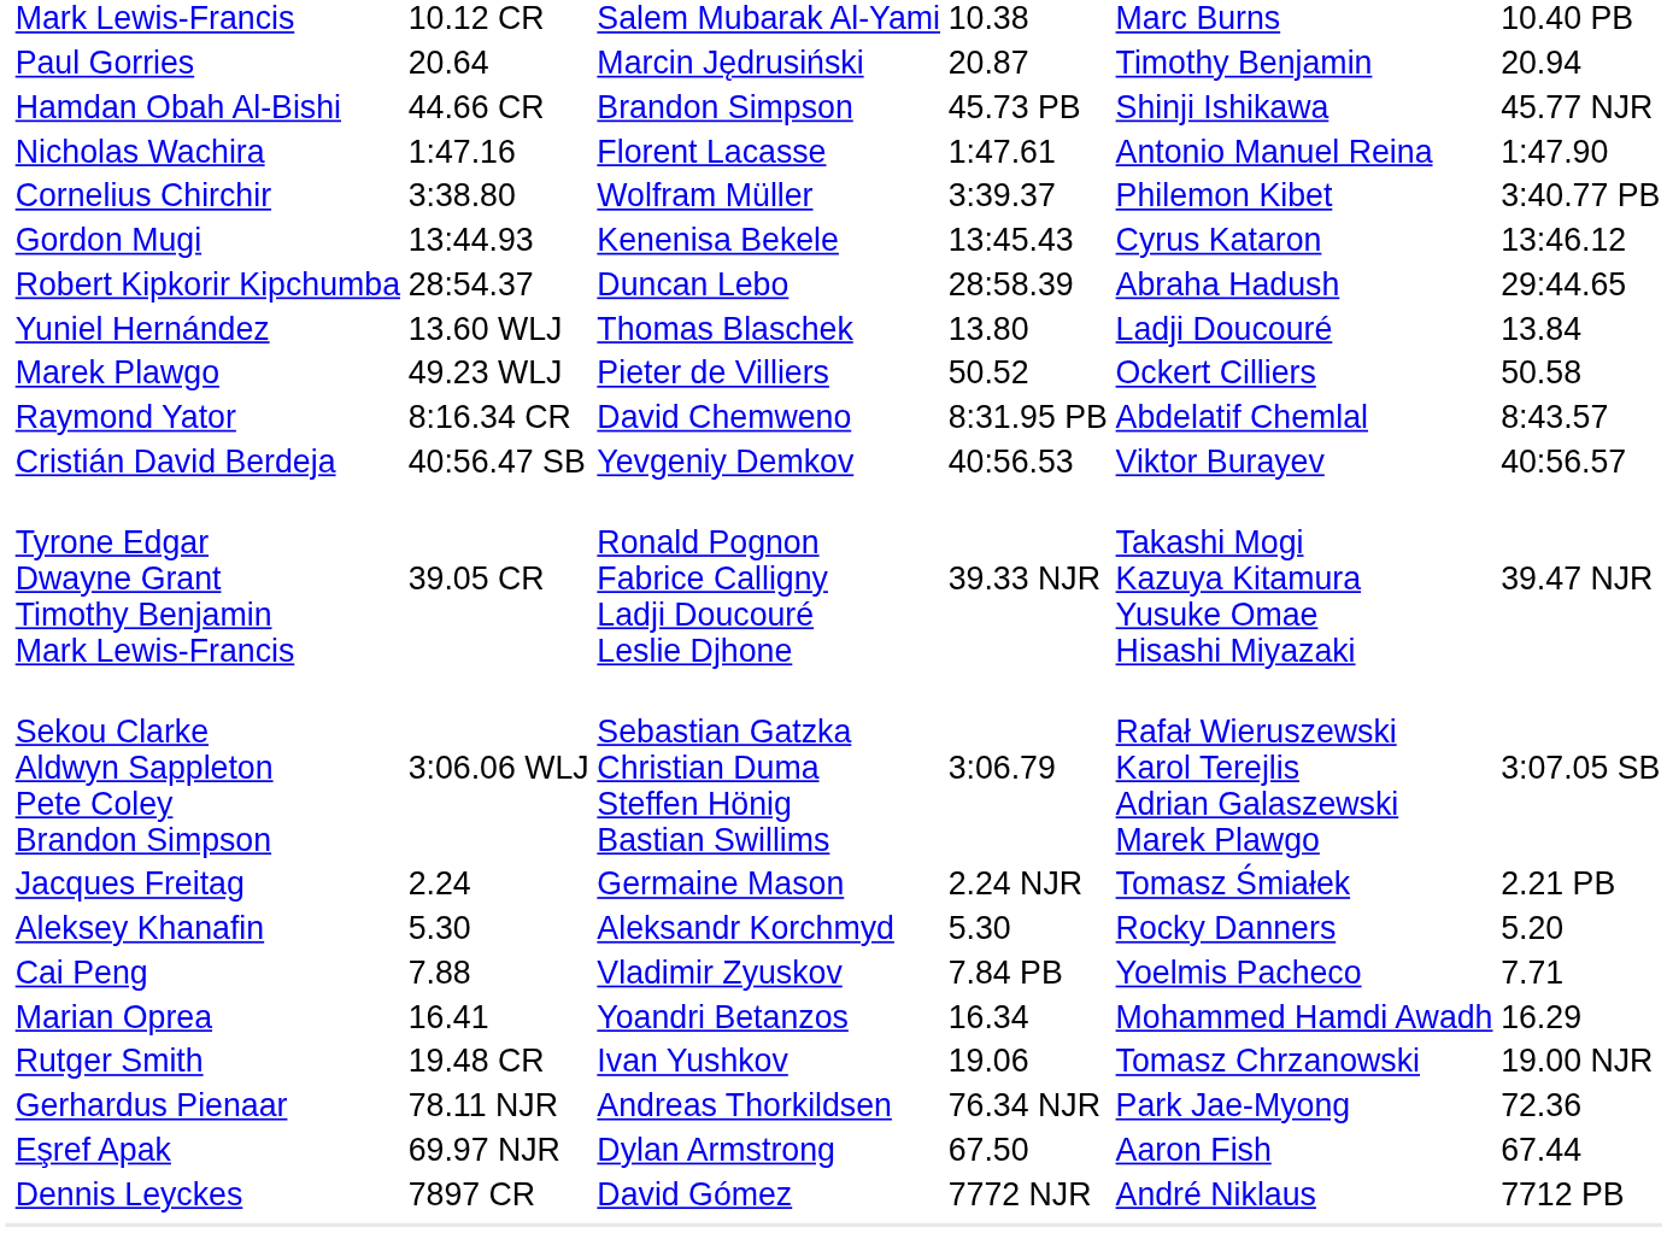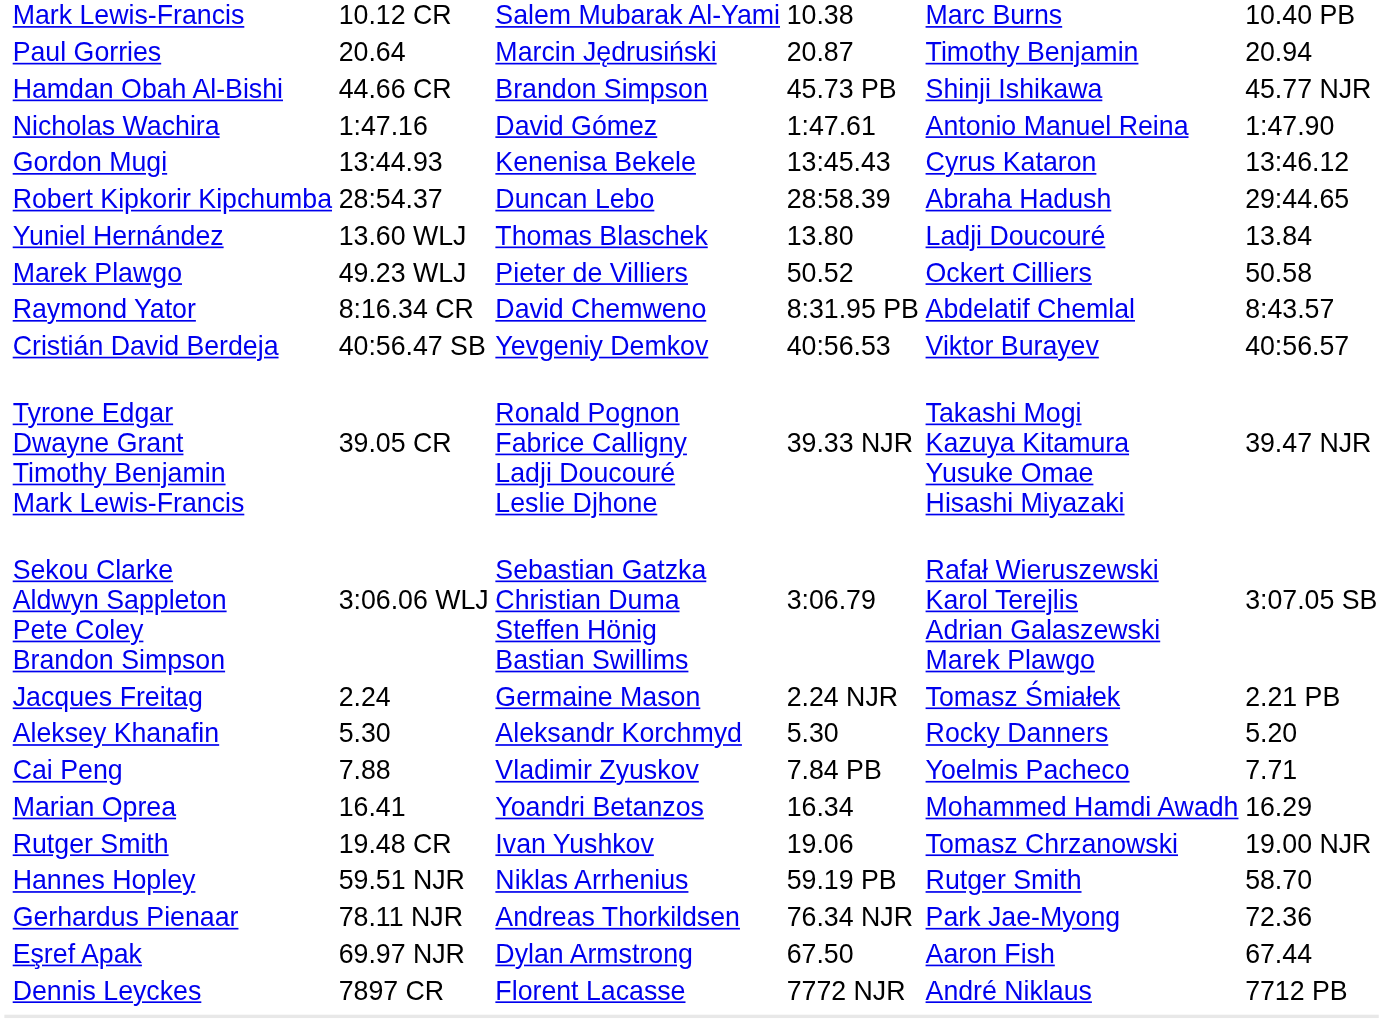 <table>
 <tr>
 <td></td>
 <td><a href='#'>Mark Lewis-Francis</a><br></td>
 <td>10.12 CR</td>
 <td><a href='#'>Salem Mubarak Al-Yami</a><br></td>
 <td>10.38</td>
 <td><a href='#'>Marc Burns</a><br></td>
 <td>10.40 PB</td>
 </tr>
 <tr>
 <td></td>
 <td><a href='#'>Paul Gorries</a><br></td>
 <td>20.64</td>
 <td><a href='#'>Marcin Jędrusiński</a><br></td>
 <td>20.87</td>
 <td><a href='#'>Timothy Benjamin</a><br></td>
 <td>20.94</td>
 </tr>
 <tr>
 <td></td>
 <td><a href='#'>Hamdan Obah Al-Bishi</a><br></td>
 <td>44.66 CR</td>
 <td><a href='#'>Brandon Simpson</a><br></td>
 <td>45.73 PB</td>
 <td><a href='#'>Shinji Ishikawa</a><br></td>
 <td>45.77 NJR</td>
 </tr>
 <tr>
 <td></td>
 <td><a href='#'>Nicholas Wachira</a><br></td>
 <td>1:47.16</td>
-<td><a href='#'>Florent Lacasse</a><br></td>
+<td><a href='#'>David Gómez</a><br></td>
 <td>1:47.61</td>
 <td><a href='#'>Antonio Manuel Reina</a><br></td>
 <td>1:47.90</td>
-</tr>
-<tr>
-<td></td>
-<td><a href='#'>Cornelius Chirchir</a><br></td>
-<td>3:38.80</td>
-<td><a href='#'>Wolfram Müller</a><br></td>
-<td>3:39.37</td>
-<td><a href='#'>Philemon Kibet</a><br></td>
-<td>3:40.77 PB</td>
 </tr>
 <tr>
 <td></td>
 <td><a href='#'>Gordon Mugi</a><br></td>
 <td>13:44.93</td>
 <td><a href='#'>Kenenisa Bekele</a><br></td>
 <td>13:45.43</td>
 <td><a href='#'>Cyrus Kataron</a><br></td>
 <td>13:46.12</td>
 </tr>
 <tr>
 <td></td>
 <td><a href='#'>Robert Kipkorir Kipchumba</a><br></td>
 <td>28:54.37</td>
 <td><a href='#'>Duncan Lebo</a><br></td>
 <td>28:58.39</td>
 <td><a href='#'>Abraha Hadush</a><br></td>
 <td>29:44.65</td>
 </tr>
 <tr>
 <td></td>
 <td><a href='#'>Yuniel Hernández</a><br></td>
 <td>13.60 WLJ</td>
 <td><a href='#'>Thomas Blaschek</a><br></td>
 <td>13.80</td>
 <td><a href='#'>Ladji Doucouré</a><br></td>
 <td>13.84</td>
 </tr>
 <tr>
 <td></td>
 <td><a href='#'>Marek Plawgo</a><br></td>
 <td>49.23 WLJ</td>
 <td><a href='#'>Pieter de Villiers</a><br></td>
 <td>50.52</td>
 <td><a href='#'>Ockert Cilliers</a><br></td>
 <td>50.58</td>
 </tr>
 <tr>
 <td></td>
 <td><a href='#'>Raymond Yator</a><br></td>
 <td>8:16.34 CR</td>
 <td><a href='#'>David Chemweno</a><br></td>
 <td>8:31.95 PB</td>
 <td><a href='#'>Abdelatif Chemlal</a><br></td>
 <td>8:43.57</td>
 </tr>
 <tr>
 <td></td>
 <td><a href='#'>Cristián David Berdeja</a><br></td>
 <td>40:56.47 SB</td>
 <td><a href='#'>Yevgeniy Demkov</a><br></td>
 <td>40:56.53</td>
 <td><a href='#'>Viktor Burayev</a><br></td>
 <td>40:56.57</td>
 </tr>
 <tr>
 <td></td>
 <td><br><a href='#'>Tyrone Edgar</a><br><a href='#'>Dwayne Grant</a><br><a href='#'>Timothy Benjamin</a><br><a href='#'>Mark Lewis-Francis</a></td>
 <td>39.05 CR</td>
 <td><br><a href='#'>Ronald Pognon</a><br><a href='#'>Fabrice Calligny</a><br><a href='#'>Ladji Doucouré</a><br><a href='#'>Leslie Djhone</a></td>
 <td>39.33 NJR</td>
 <td><br><a href='#'>Takashi Mogi</a><br><a href='#'>Kazuya Kitamura</a><br><a href='#'>Yusuke Omae</a><br><a href='#'>Hisashi Miyazaki</a></td>
 <td>39.47 NJR</td>
 </tr>
 <tr>
 <td></td>
 <td><br><a href='#'>Sekou Clarke</a><br><a href='#'>Aldwyn Sappleton</a><br><a href='#'>Pete Coley</a><br><a href='#'>Brandon Simpson</a></td>
 <td>3:06.06 WLJ</td>
 <td><br><a href='#'>Sebastian Gatzka</a><br><a href='#'>Christian Duma</a><br><a href='#'>Steffen Hönig</a><br><a href='#'>Bastian Swillims</a></td>
 <td>3:06.79</td>
 <td><br><a href='#'>Rafał Wieruszewski</a><br><a href='#'>Karol Terejlis</a><br><a href='#'>Adrian Galaszewski</a><br><a href='#'>Marek Plawgo</a></td>
 <td>3:07.05 SB</td>
 </tr>
 <tr>
 <td></td>
 <td><a href='#'>Jacques Freitag</a><br></td>
 <td>2.24</td>
 <td><a href='#'>Germaine Mason</a><br></td>
 <td>2.24 NJR</td>
 <td><a href='#'>Tomasz Śmiałek</a><br></td>
 <td>2.21 PB</td>
 </tr>
 <tr>
 <td></td>
 <td><a href='#'>Aleksey Khanafin</a><br></td>
 <td>5.30</td>
 <td><a href='#'>Aleksandr Korchmyd</a><br></td>
 <td>5.30</td>
 <td><a href='#'>Rocky Danners</a><br></td>
 <td>5.20</td>
 </tr>
 <tr>
 <td></td>
 <td><a href='#'>Cai Peng</a><br></td>
 <td>7.88</td>
 <td><a href='#'>Vladimir Zyuskov</a><br></td>
 <td>7.84 PB</td>
 <td><a href='#'>Yoelmis Pacheco</a><br></td>
 <td>7.71</td>
 </tr>
 <tr>
 <td></td>
 <td><a href='#'>Marian Oprea</a><br></td>
 <td>16.41</td>
 <td><a href='#'>Yoandri Betanzos</a><br></td>
 <td>16.34</td>
 <td><a href='#'>Mohammed Hamdi Awadh</a><br></td>
 <td>16.29</td>
 </tr>
 <tr>
 <td></td>
 <td><a href='#'>Rutger Smith</a><br></td>
 <td>19.48 CR</td>
 <td><a href='#'>Ivan Yushkov</a><br></td>
 <td>19.06</td>
 <td><a href='#'>Tomasz Chrzanowski</a><br></td>
 <td>19.00 NJR</td>
 </tr>
 <tr>
 <td></td>
+<td><a href='#'>Hannes Hopley</a><br></td>
+<td>59.51 NJR</td>
+<td><a href='#'>Niklas Arrhenius</a><br></td>
+<td>59.19 PB</td>
+<td><a href='#'>Rutger Smith</a><br></td>
+<td>58.70</td>
+</tr>
+<tr>
+<td></td>
 <td><a href='#'>Gerhardus Pienaar</a><br></td>
 <td>78.11 NJR</td>
 <td><a href='#'>Andreas Thorkildsen</a><br></td>
 <td>76.34 NJR</td>
 <td><a href='#'>Park Jae-Myong</a><br></td>
 <td>72.36</td>
 </tr>
 <tr>
 <td></td>
 <td><a href='#'>Eşref Apak</a><br></td>
 <td>69.97 NJR</td>
 <td><a href='#'>Dylan Armstrong</a><br></td>
 <td>67.50</td>
 <td><a href='#'>Aaron Fish</a><br></td>
 <td>67.44</td>
 </tr>
 <tr>
 <td></td>
 <td><a href='#'>Dennis Leyckes</a><br></td>
 <td>7897 CR</td>
-<td><a href='#'>David Gómez</a><br></td>
+<td><a href='#'>Florent Lacasse</a><br></td>
 <td>7772 NJR</td>
 <td><a href='#'>André Niklaus</a><br></td>
 <td>7712 PB</td>
 </tr>
 <tr>
 </tr>
 <tr bgcolor= e8e8e8>
 <td colspan=7></td>
 </tr>
 </table>
